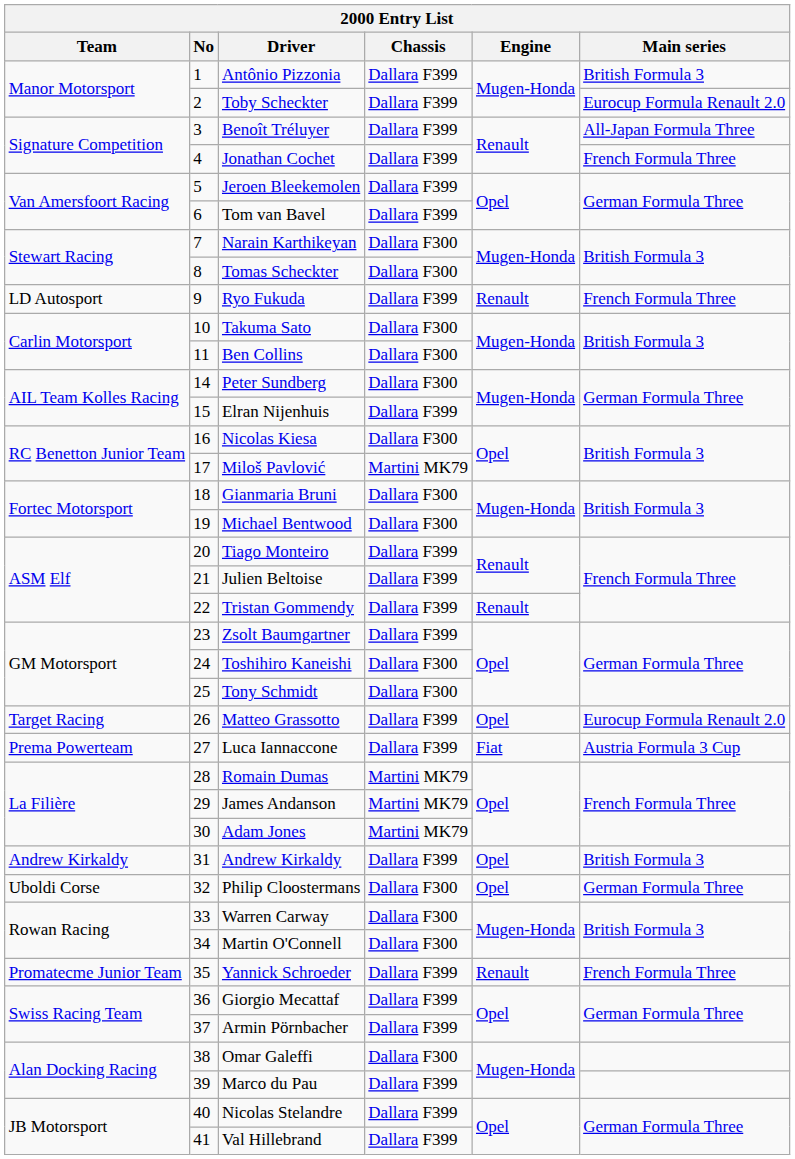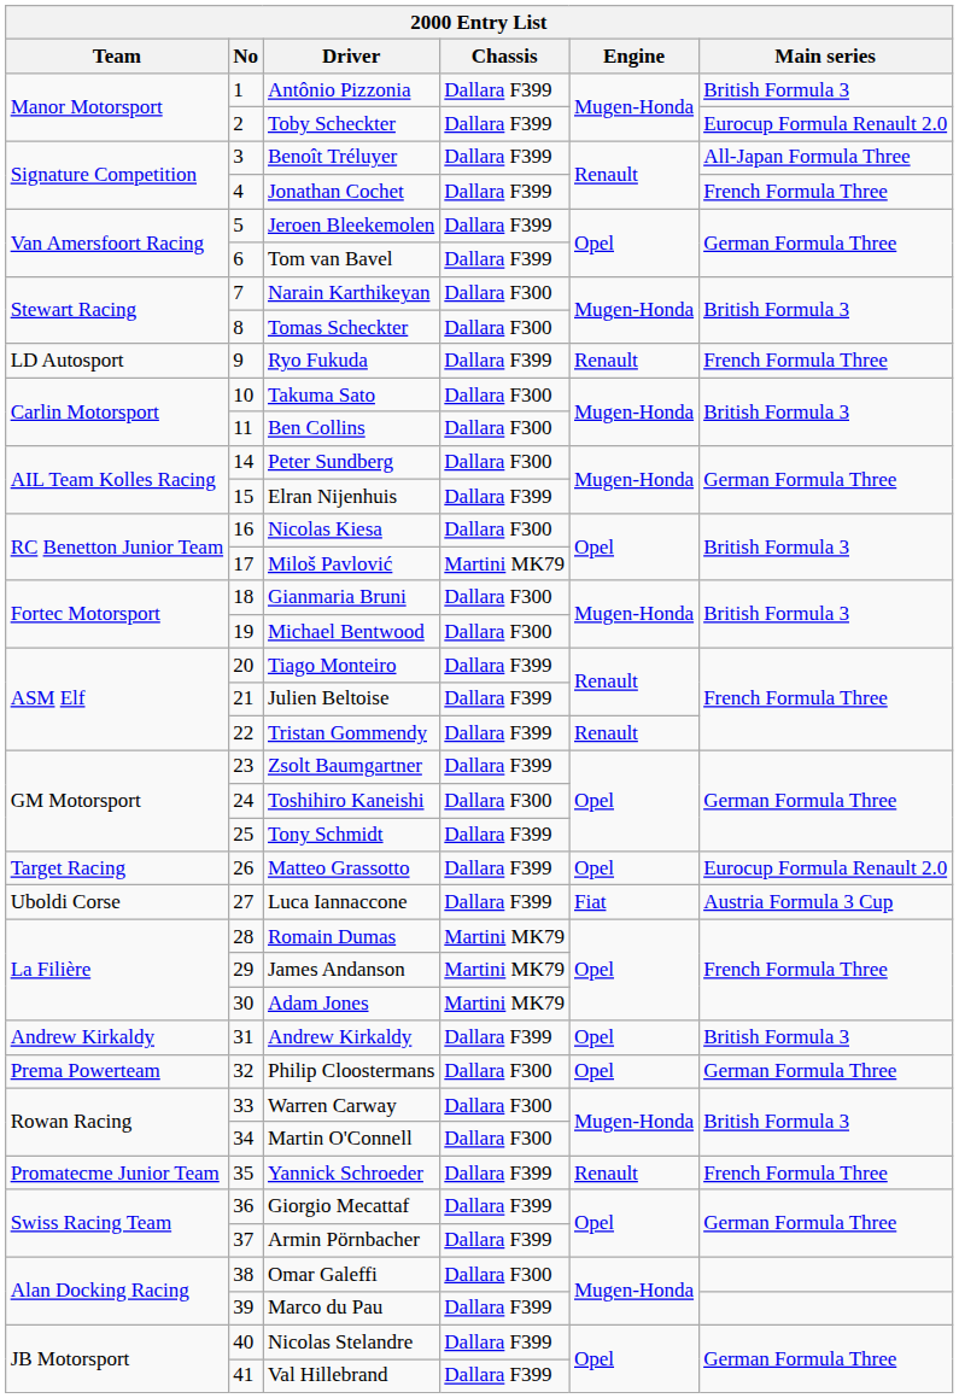 <table class="wikitable" style="font-size: 85%;">
 <tr>
 <th colspan=6>2000 Entry List</th>
 </tr>
 <tr>
 <th>Team</th>
 <th>No</th>
 <th>Driver</th>
 <th>Chassis</th>
 <th>Engine</th>
 <th>Main series</th>
 </tr>
 <tr>
 <td rowspan=2> <a href='#'>Manor Motorsport</a></td>
 <td>1</td>
 <td> <a href='#'>Antônio Pizzonia</a></td>
 <td><a href='#'>Dallara</a> F399</td>
 <td rowspan=2><a href='#'>Mugen-Honda</a></td>
 <td><a href='#'>British Formula 3</a></td>
 </tr>
 <tr>
 <td>2</td>
 <td> <a href='#'>Toby Scheckter</a></td>
 <td><a href='#'>Dallara</a> F399</td>
 <td><a href='#'>Eurocup Formula Renault 2.0</a></td>
 </tr>
 <tr>
 <td rowspan=2> <a href='#'>Signature Competition</a></td>
 <td>3</td>
 <td> <a href='#'>Benoît Tréluyer</a></td>
 <td><a href='#'>Dallara</a> F399</td>
 <td rowspan=2><a href='#'>Renault</a></td>
 <td><a href='#'>All-Japan Formula Three</a></td>
 </tr>
 <tr>
 <td>4</td>
 <td> <a href='#'>Jonathan Cochet</a></td>
 <td><a href='#'>Dallara</a> F399</td>
 <td><a href='#'>French Formula Three</a></td>
 </tr>
 <tr>
 <td rowspan=2> <a href='#'>Van Amersfoort Racing</a></td>
 <td>5</td>
 <td> <a href='#'>Jeroen Bleekemolen</a></td>
 <td><a href='#'>Dallara</a> F399</td>
 <td rowspan=2><a href='#'>Opel</a></td>
 <td rowspan=2><a href='#'>German Formula Three</a></td>
 </tr>
 <tr>
 <td>6</td>
 <td> Tom van Bavel</td>
 <td><a href='#'>Dallara</a> F399</td>
 </tr>
 <tr>
 <td rowspan=2> <a href='#'>Stewart Racing</a></td>
 <td>7</td>
 <td> <a href='#'>Narain Karthikeyan</a></td>
 <td><a href='#'>Dallara</a> F300</td>
 <td rowspan=2><a href='#'>Mugen-Honda</a></td>
 <td rowspan=2><a href='#'>British Formula 3</a></td>
 </tr>
 <tr>
 <td>8</td>
 <td> <a href='#'>Tomas Scheckter</a></td>
 <td><a href='#'>Dallara</a> F300</td>
 </tr>
 <tr>
 <td> LD Autosport</td>
 <td>9</td>
 <td> <a href='#'>Ryo Fukuda</a></td>
 <td><a href='#'>Dallara</a> F399</td>
 <td><a href='#'>Renault</a></td>
 <td><a href='#'>French Formula Three</a></td>
 </tr>
 <tr>
 <td rowspan=2> <a href='#'>Carlin Motorsport</a></td>
 <td>10</td>
 <td> <a href='#'>Takuma Sato</a></td>
 <td><a href='#'>Dallara</a> F300</td>
 <td rowspan=2><a href='#'>Mugen-Honda</a></td>
 <td rowspan=2><a href='#'>British Formula 3</a></td>
 </tr>
 <tr>
 <td>11</td>
 <td> <a href='#'>Ben Collins</a></td>
 <td><a href='#'>Dallara</a> F300</td>
 </tr>
 <tr>
 <td rowspan=2> <a href='#'>AIL Team Kolles Racing</a></td>
 <td>14</td>
 <td> <a href='#'>Peter Sundberg</a></td>
 <td><a href='#'>Dallara</a> F300</td>
 <td rowspan=2><a href='#'>Mugen-Honda</a></td>
 <td rowspan=2><a href='#'>German Formula Three</a></td>
 </tr>
 <tr>
 <td>15</td>
 <td> Elran Nijenhuis</td>
 <td><a href='#'>Dallara</a> F399</td>
 </tr>
 <tr>
 <td rowspan=2> <a href='#'>RC</a> <a href='#'>Benetton Junior Team</a></td>
 <td>16</td>
 <td> <a href='#'>Nicolas Kiesa</a></td>
 <td><a href='#'>Dallara</a> F300</td>
 <td rowspan=2><a href='#'>Opel</a></td>
 <td rowspan=2><a href='#'>British Formula 3</a></td>
 </tr>
 <tr>
 <td>17</td>
 <td> <a href='#'>Miloš Pavlović</a></td>
 <td><a href='#'>Martini</a> MK79</td>
 </tr>
 <tr>
 <td rowspan=2> <a href='#'>Fortec Motorsport</a></td>
 <td>18</td>
 <td> <a href='#'>Gianmaria Bruni</a></td>
 <td><a href='#'>Dallara</a> F300</td>
 <td rowspan=2><a href='#'>Mugen-Honda</a></td>
 <td rowspan=2><a href='#'>British Formula 3</a></td>
 </tr>
 <tr>
 <td>19</td>
 <td> <a href='#'>Michael Bentwood</a></td>
 <td><a href='#'>Dallara</a> F300</td>
 </tr>
 <tr>
 <td rowspan=3> <a href='#'>ASM</a> <a href='#'>Elf</a></td>
 <td>20</td>
 <td> <a href='#'>Tiago Monteiro</a></td>
 <td><a href='#'>Dallara</a> F399</td>
 <td rowspan=2><a href='#'>Renault</a></td>
 <td rowspan=3><a href='#'>French Formula Three</a></td>
 </tr>
 <tr>
 <td>21</td>
 <td> Julien Beltoise</td>
 <td><a href='#'>Dallara</a> F399</td>
 </tr>
 <tr>
 <td>22</td>
 <td> <a href='#'>Tristan Gommendy</a></td>
 <td><a href='#'>Dallara</a> F399</td>
 <td><a href='#'>Renault</a></td>
 </tr>
 <tr>
 <td rowspan=3> GM Motorsport</td>
 <td>23</td>
 <td> <a href='#'>Zsolt Baumgartner</a></td>
 <td><a href='#'>Dallara</a> F399</td>
 <td rowspan=3><a href='#'>Opel</a></td>
 <td rowspan=3><a href='#'>German Formula Three</a></td>
 </tr>
 <tr>
 <td>24</td>
 <td> <a href='#'>Toshihiro Kaneishi</a></td>
 <td><a href='#'>Dallara</a> F300</td>
 </tr>
 <tr>
 <td>25</td>
 <td> <a href='#'>Tony Schmidt</a></td>
-<td><a href='#'>Dallara</a> F300</td>
+<td><a href='#'>Dallara</a> F399</td>
 </tr>
 <tr>
 <td> <a href='#'>Target Racing</a></td>
 <td>26</td>
 <td> <a href='#'>Matteo Grassotto</a></td>
 <td><a href='#'>Dallara</a> F399</td>
 <td><a href='#'>Opel</a></td>
 <td><a href='#'>Eurocup Formula Renault 2.0</a></td>
 </tr>
 <tr>
-<td> <a href='#'>Prema Powerteam</a></td>
+<td> Uboldi Corse</td>
 <td>27</td>
 <td> Luca Iannaccone</td>
 <td><a href='#'>Dallara</a> F399</td>
 <td><a href='#'>Fiat</a></td>
 <td><a href='#'>Austria Formula 3 Cup</a></td>
 </tr>
 <tr>
 <td rowspan=3> <a href='#'>La Filière</a></td>
 <td>28</td>
 <td> <a href='#'>Romain Dumas</a></td>
 <td><a href='#'>Martini</a> MK79</td>
 <td rowspan=3><a href='#'>Opel</a></td>
 <td rowspan=3><a href='#'>French Formula Three</a></td>
 </tr>
 <tr>
 <td>29</td>
 <td> James Andanson</td>
 <td><a href='#'>Martini</a> MK79</td>
 </tr>
 <tr>
 <td>30</td>
 <td> <a href='#'>Adam Jones</a></td>
 <td><a href='#'>Martini</a> MK79</td>
 </tr>
 <tr>
 <td> <a href='#'>Andrew Kirkaldy</a></td>
 <td>31</td>
 <td> <a href='#'>Andrew Kirkaldy</a></td>
 <td><a href='#'>Dallara</a> F399</td>
 <td><a href='#'>Opel</a></td>
 <td><a href='#'>British Formula 3</a></td>
 </tr>
 <tr>
-<td> Uboldi Corse</td>
+<td> <a href='#'>Prema Powerteam</a></td>
 <td>32</td>
 <td> Philip Cloostermans</td>
 <td><a href='#'>Dallara</a> F300</td>
 <td><a href='#'>Opel</a></td>
 <td><a href='#'>German Formula Three</a></td>
 </tr>
 <tr>
 <td rowspan=2> Rowan Racing</td>
 <td>33</td>
 <td> Warren Carway</td>
 <td><a href='#'>Dallara</a> F300</td>
 <td rowspan=2><a href='#'>Mugen-Honda</a></td>
 <td rowspan=2><a href='#'>British Formula 3</a></td>
 </tr>
 <tr>
 <td>34</td>
 <td> Martin O'Connell</td>
 <td><a href='#'>Dallara</a> F300</td>
 </tr>
 <tr>
 <td> <a href='#'>Promatecme Junior Team</a></td>
 <td>35</td>
 <td> <a href='#'>Yannick Schroeder</a></td>
 <td><a href='#'>Dallara</a> F399</td>
 <td><a href='#'>Renault</a></td>
 <td><a href='#'>French Formula Three</a></td>
 </tr>
 <tr>
 <td rowspan=2> <a href='#'>Swiss Racing Team</a></td>
 <td>36</td>
 <td> Giorgio Mecattaf</td>
 <td><a href='#'>Dallara</a> F399</td>
 <td rowspan=2><a href='#'>Opel</a></td>
 <td rowspan=2><a href='#'>German Formula Three</a></td>
 </tr>
 <tr>
 <td>37</td>
 <td> Armin Pörnbacher</td>
 <td><a href='#'>Dallara</a> F399</td>
 </tr>
 <tr>
 <td rowspan=2> <a href='#'>Alan Docking Racing</a></td>
 <td>38</td>
 <td> Omar Galeffi</td>
 <td><a href='#'>Dallara</a> F300</td>
 <td rowspan=2><a href='#'>Mugen-Honda</a></td>
 <td></td>
 </tr>
 <tr>
 <td>39</td>
 <td> Marco du Pau</td>
 <td><a href='#'>Dallara</a> F399</td>
 <td></td>
 </tr>
 <tr>
 <td rowspan=2> JB Motorsport</td>
 <td>40</td>
 <td> Nicolas Stelandre</td>
 <td><a href='#'>Dallara</a> F399</td>
 <td rowspan=2><a href='#'>Opel</a></td>
 <td rowspan=2><a href='#'>German Formula Three</a></td>
 </tr>
 <tr>
 <td>41</td>
 <td> Val Hillebrand</td>
 <td><a href='#'>Dallara</a> F399</td>
 </tr>
 </table>
